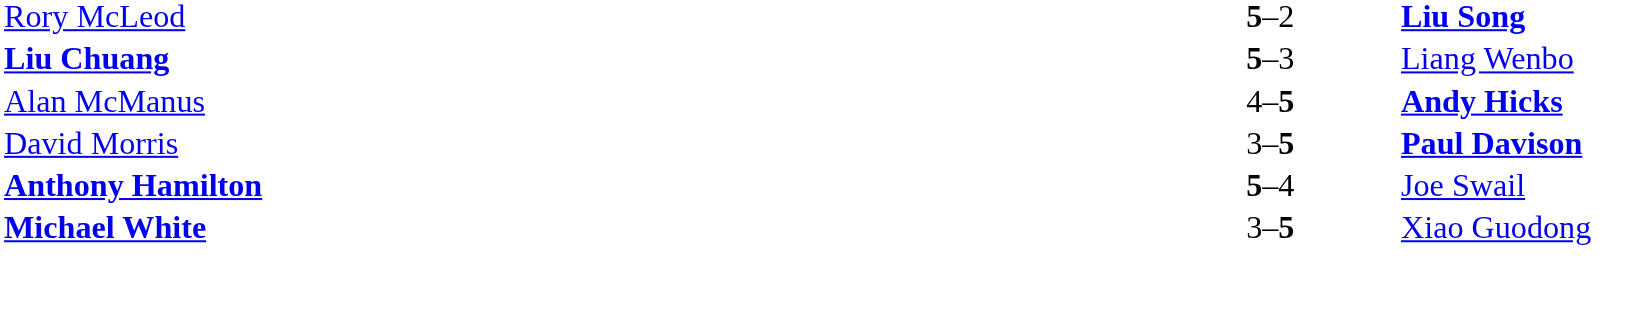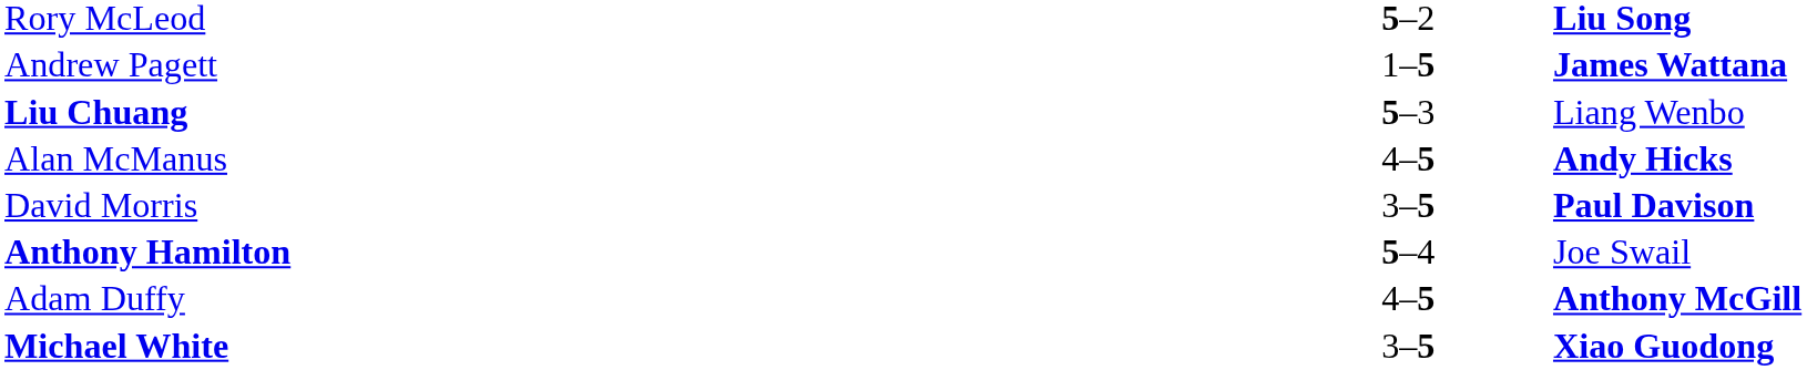 <table width="100%" cellspacing="1">
 <tr>
 <th width=45%></th>
 <th width=10%></th>
 <th width=45%></th>
 </tr>
 <tr>
 <td> <a href='#'>Rory McLeod</a></td>
 <td align=center><strong>5</strong>–2</td>
 <td> <strong><a href='#'>Liu Song</a></strong></td>
+</tr>
+<tr>
+<td> <a href='#'>Andrew Pagett</a></td>
+<td align=center>1–<strong>5</strong></td>
+<td> <strong><a href='#'>James Wattana</a></strong></td>
 </tr>
 <tr>
 <td> <strong><a href='#'>Liu Chuang</a></strong></td>
 <td align=center><strong>5</strong>–3</td>
 <td> <a href='#'>Liang Wenbo</a></td>
 </tr>
 <tr>
 <td> <a href='#'>Alan McManus</a></td>
 <td align=center>4–<strong>5</strong></td>
 <td> <strong><a href='#'>Andy Hicks</a></strong></td>
 </tr>
 <tr>
 <td> <a href='#'>David Morris</a></td>
 <td align=center>3–<strong>5</strong></td>
 <td> <strong><a href='#'>Paul Davison</a></strong></td>
 </tr>
 <tr>
 <td> <strong><a href='#'>Anthony Hamilton</a></strong></td>
 <td align=center><strong>5</strong>–4</td>
 <td> <a href='#'>Joe Swail</a></td>
 </tr>
 <tr>
+<td> <a href='#'>Adam Duffy</a></td>
+<td align=center>4–<strong>5</strong></td>
+<td> <strong><a href='#'>Anthony McGill</a></strong></td>
+</tr>
+<tr>
 <td> <strong><a href='#'>Michael White</a></strong></td>
 <td align=center>3–<strong>5</strong></td>
-<td> <a href='#'>Xiao Guodong</a></td>
+<td><strong> <a href='#'>Xiao Guodong</a></strong></td>
 </tr>
 </table>
